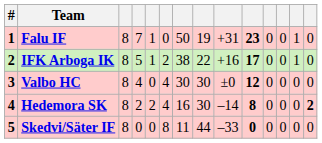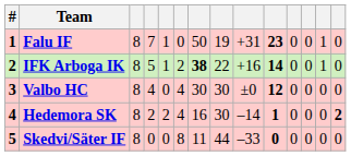 <table class="wikitable sortable">
 <tr>
 <th>#</th>
 <th>Team</th>
 <th></th>
 <th></th>
 <th></th>
 <th></th>
 <th></th>
 <th></th>
 <th></th>
 <th></th>
 <th></th>
 <th></th>
 <th></th>
 <th></th>
 </tr>
 <tr style="background: #FFCCCC;">
 <td><strong>1</strong></td>
 <td> <strong><a href='#'>Falu IF</a></strong></td>
 <td style="text-align: center;">8</td>
 <td style="text-align: center;">7</td>
 <td style="text-align: center;">1</td>
 <td style="text-align: center;">0</td>
 <td style="text-align: center;">50</td>
 <td style="text-align: center;">19</td>
 <td style="text-align: center;">+31</td>
 <td style="text-align: center;"><strong>23</strong></td>
 <td style="text-align: center;">0</td>
 <td style="text-align: center;">0</td>
 <td style="text-align: center;">1</td>
 <td style="text-align: center;">0</td>
 </tr>
 <tr style="background: #D0F0C0;">
 <td><strong>2</strong></td>
 <td> <strong><a href='#'>IFK Arboga IK</a></strong></td>
 <td style="text-align: center;">8</td>
 <td style="text-align: center;">5</td>
 <td style="text-align: center;">1</td>
 <td style="text-align: center;">2</td>
-<td style="text-align: center;">38</td>
+<td style="text-align: center;"><strong>38</strong></td>
 <td style="text-align: center;">22</td>
 <td style="text-align: center;">+16</td>
-<td style="text-align: center;"><strong>17</strong></td>
+<td style="text-align: center;"><strong>14</strong></td>
 <td style="text-align: center;">0</td>
 <td style="text-align: center;">0</td>
 <td style="text-align: center;">1</td>
 <td style="text-align: center;">0</td>
 </tr>
 <tr style="background: #FFCCCC;">
 <td><strong>3</strong></td>
 <td><strong><a href='#'>Valbo HC</a></strong></td>
 <td style="text-align: center;">8</td>
 <td style="text-align: center;">4</td>
 <td style="text-align: center;">0</td>
 <td style="text-align: center;">4</td>
 <td style="text-align: center;">30</td>
 <td style="text-align: center;">30</td>
 <td style="text-align: center;">±0</td>
 <td style="text-align: center;"><strong>12</strong></td>
 <td style="text-align: center;">0</td>
 <td style="text-align: center;">0</td>
 <td style="text-align: center;">0</td>
 <td style="text-align: center;">0</td>
 </tr>
 <tr style="background: #FFCCCC;">
 <td><strong>4</strong></td>
 <td> <strong><a href='#'>Hedemora SK</a></strong></td>
 <td style="text-align: center;">8</td>
 <td style="text-align: center;">2</td>
 <td style="text-align: center;">2</td>
 <td style="text-align: center;">4</td>
 <td style="text-align: center;">16</td>
 <td style="text-align: center;">30</td>
 <td style="text-align: center;">–14</td>
-<td style="text-align: center;"><strong>8</strong></td>
+<td style="text-align: center;"><strong>1</strong></td>
 <td style="text-align: center;">0</td>
 <td style="text-align: center;">0</td>
 <td style="text-align: center;">0</td>
 <td style="text-align: center;"><strong>2</strong></td>
 </tr>
 <tr style="background: #FFCCCC;">
 <td><strong>5</strong></td>
 <td> <strong><a href='#'>Skedvi/Säter IF</a></strong></td>
 <td style="text-align: center;">8</td>
 <td style="text-align: center;">0</td>
 <td style="text-align: center;">0</td>
 <td style="text-align: center;">8</td>
 <td style="text-align: center;">11</td>
 <td style="text-align: center;">44</td>
 <td style="text-align: center;">–33</td>
 <td style="text-align: center;"><strong>0</strong></td>
 <td style="text-align: center;">0</td>
 <td style="text-align: center;">0</td>
 <td style="text-align: center;">0</td>
 <td style="text-align: center;">0</td>
 </tr>
 </table>
